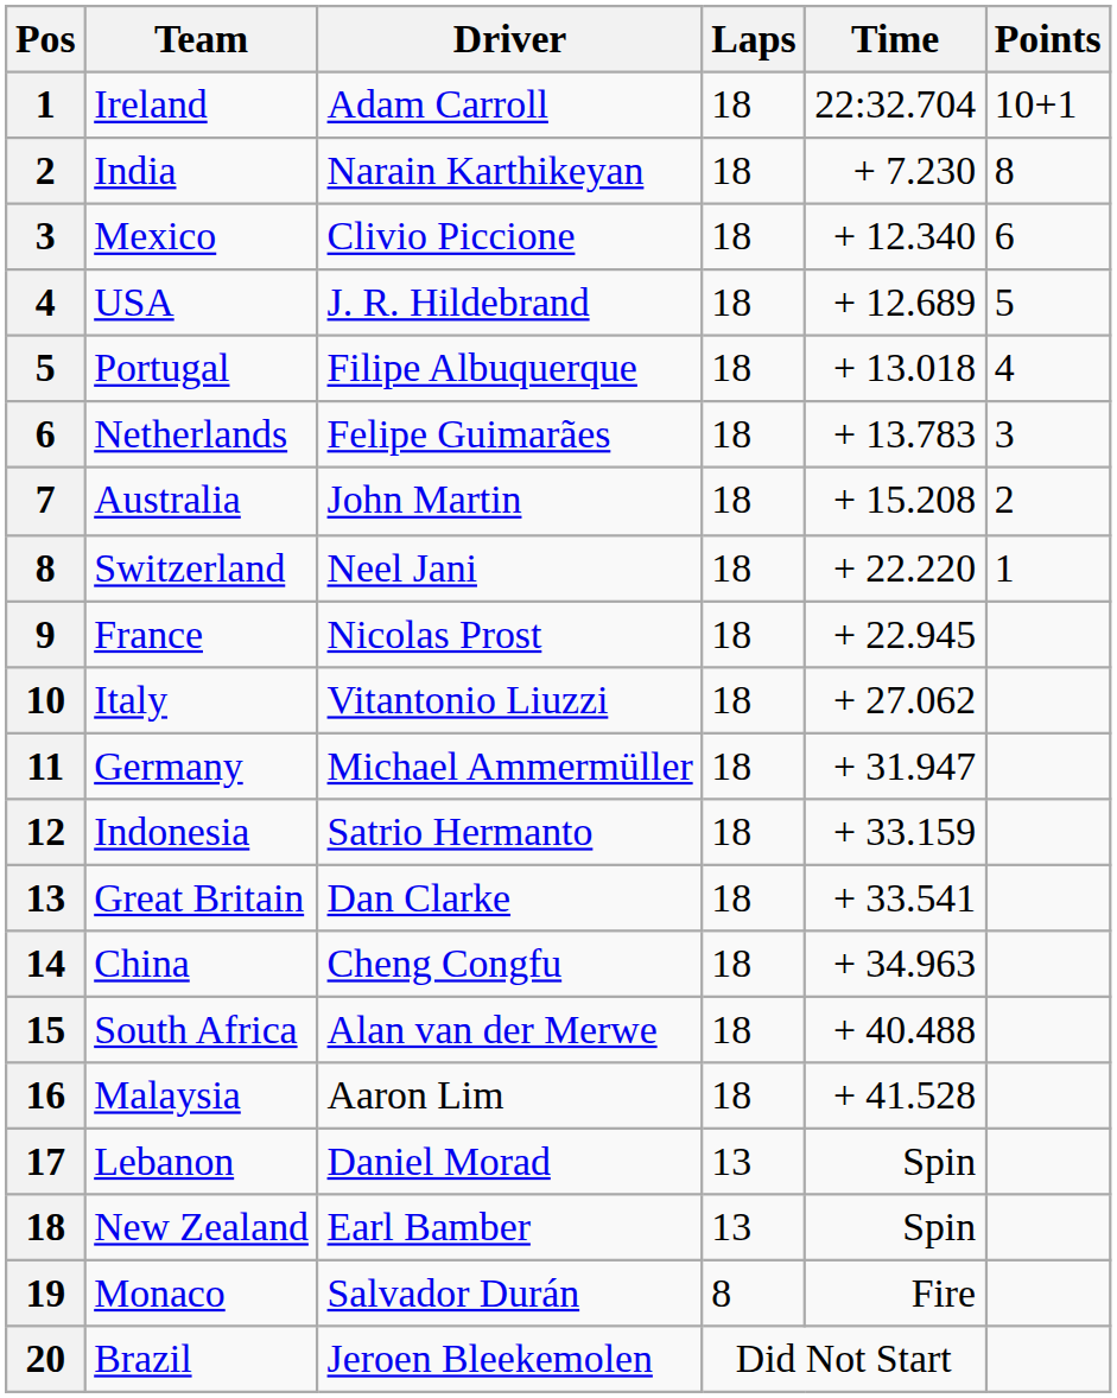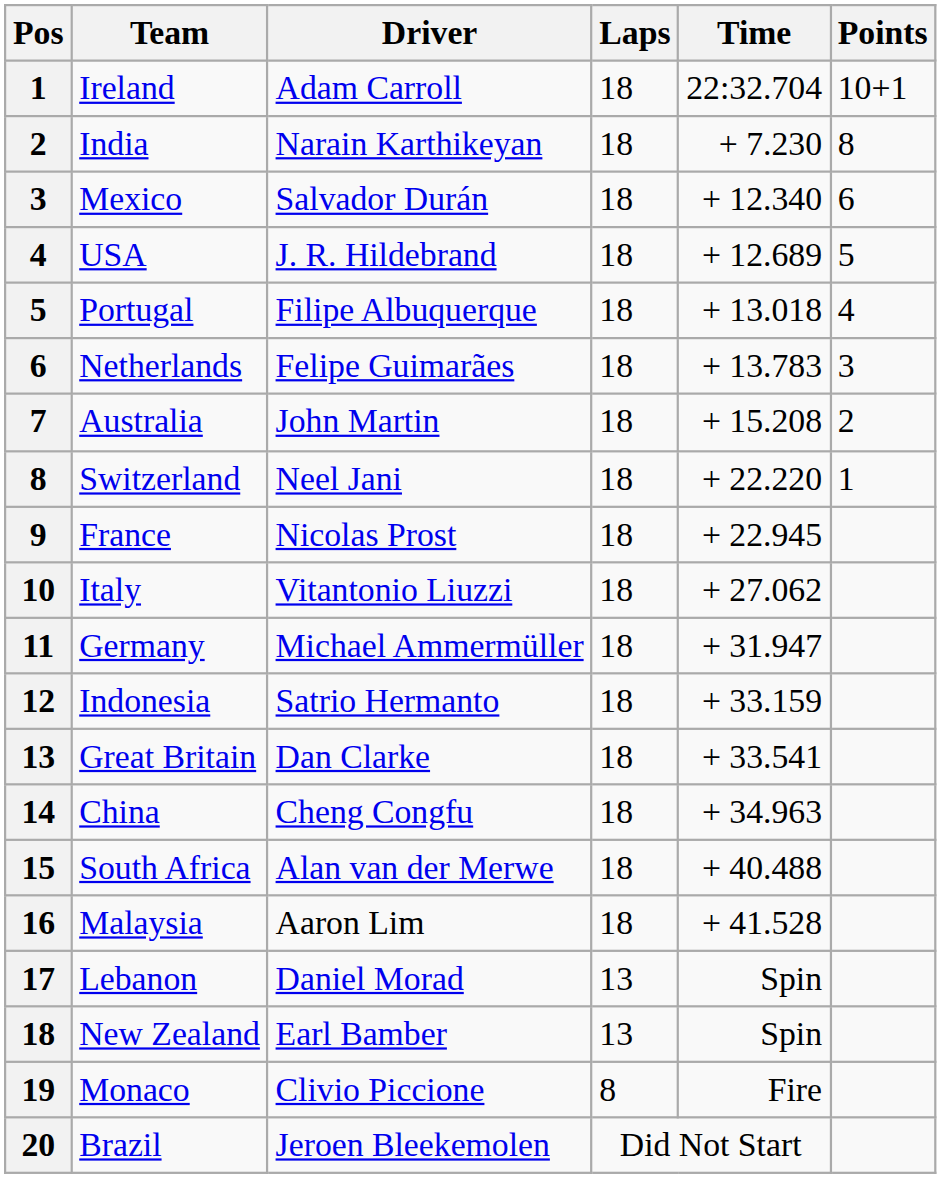 <table class="wikitable" style="font-size:95%">
 <tr>
 <th>Pos</th>
 <th>Team</th>
 <th>Driver</th>
 <th>Laps</th>
 <th>Time</th>
 <th>Points</th>
 </tr>
 <tr>
 <th>1</th>
 <td> <a href='#'>Ireland</a></td>
 <td><a href='#'>Adam Carroll</a></td>
 <td>18</td>
 <td>22:32.704</td>
 <td>10+1</td>
 </tr>
 <tr>
 <th>2</th>
 <td> <a href='#'>India</a></td>
 <td><a href='#'>Narain Karthikeyan</a></td>
 <td>18</td>
 <td align=right>+ 7.230</td>
 <td>8</td>
 </tr>
 <tr>
 <th>3</th>
 <td> <a href='#'>Mexico</a></td>
-<td><a href='#'>Clivio Piccione</a></td>
+<td><a href='#'>Salvador Durán</a></td>
 <td>18</td>
 <td align=right>+ 12.340</td>
 <td>6</td>
 </tr>
 <tr>
 <th>4</th>
 <td> <a href='#'>USA</a></td>
 <td><a href='#'>J. R. Hildebrand</a></td>
 <td>18</td>
 <td align=right>+ 12.689</td>
 <td>5</td>
 </tr>
 <tr>
 <th>5</th>
 <td> <a href='#'>Portugal</a></td>
 <td><a href='#'>Filipe Albuquerque</a></td>
 <td>18</td>
 <td align=right>+ 13.018</td>
 <td>4</td>
 </tr>
 <tr>
 <th>6</th>
 <td> <a href='#'>Netherlands</a></td>
 <td><a href='#'>Felipe Guimarães</a></td>
 <td>18</td>
 <td align=right>+ 13.783</td>
 <td>3</td>
 </tr>
 <tr>
 <th>7</th>
 <td> <a href='#'>Australia</a></td>
 <td><a href='#'>John Martin</a></td>
 <td>18</td>
 <td align=right>+ 15.208</td>
 <td>2</td>
 </tr>
 <tr>
 <th>8</th>
 <td> <a href='#'>Switzerland</a></td>
 <td><a href='#'>Neel Jani</a></td>
 <td>18</td>
 <td align=right>+ 22.220</td>
 <td>1</td>
 </tr>
 <tr>
 <th>9</th>
 <td> <a href='#'>France</a></td>
 <td><a href='#'>Nicolas Prost</a></td>
 <td>18</td>
 <td align=right>+ 22.945</td>
 <td></td>
 </tr>
 <tr>
 <th>10</th>
 <td> <a href='#'>Italy</a></td>
 <td><a href='#'>Vitantonio Liuzzi</a></td>
 <td>18</td>
 <td align=right>+ 27.062</td>
 <td></td>
 </tr>
 <tr>
 <th>11</th>
 <td> <a href='#'>Germany</a></td>
 <td><a href='#'>Michael Ammermüller</a></td>
 <td>18</td>
 <td align=right>+ 31.947</td>
 <td></td>
 </tr>
 <tr>
 <th>12</th>
 <td> <a href='#'>Indonesia</a></td>
 <td><a href='#'>Satrio Hermanto</a></td>
 <td>18</td>
 <td align=right>+ 33.159</td>
 <td></td>
 </tr>
 <tr>
 <th>13</th>
 <td> <a href='#'>Great Britain</a></td>
 <td><a href='#'>Dan Clarke</a></td>
 <td>18</td>
 <td align=right>+ 33.541</td>
 <td></td>
 </tr>
 <tr>
 <th>14</th>
 <td> <a href='#'>China</a></td>
 <td><a href='#'>Cheng Congfu</a></td>
 <td>18</td>
 <td align=right>+ 34.963</td>
 <td></td>
 </tr>
 <tr>
 <th>15</th>
 <td> <a href='#'>South Africa</a></td>
 <td><a href='#'>Alan van der Merwe</a></td>
 <td>18</td>
 <td align=right>+ 40.488</td>
 <td></td>
 </tr>
 <tr>
 <th>16</th>
 <td> <a href='#'>Malaysia</a></td>
 <td>Aaron Lim</td>
 <td>18</td>
 <td align=right>+ 41.528</td>
 <td></td>
 </tr>
 <tr>
 <th>17</th>
 <td> <a href='#'>Lebanon</a></td>
 <td><a href='#'>Daniel Morad</a></td>
 <td>13</td>
 <td align=right>Spin</td>
 <td></td>
 </tr>
 <tr>
 <th>18</th>
 <td> <a href='#'>New Zealand</a></td>
 <td><a href='#'>Earl Bamber</a></td>
 <td>13</td>
 <td align=right>Spin</td>
 <td></td>
 </tr>
 <tr>
 <th>19</th>
 <td> <a href='#'>Monaco</a></td>
-<td><a href='#'>Salvador Durán</a></td>
+<td><a href='#'>Clivio Piccione</a></td>
 <td>8</td>
 <td align=right>Fire</td>
 <td></td>
 </tr>
 <tr>
 <th>20</th>
 <td> <a href='#'>Brazil</a></td>
 <td><a href='#'>Jeroen Bleekemolen</a></td>
 <td colspan=2 align=center>Did Not Start</td>
 <td></td>
 </tr>
 </table>
